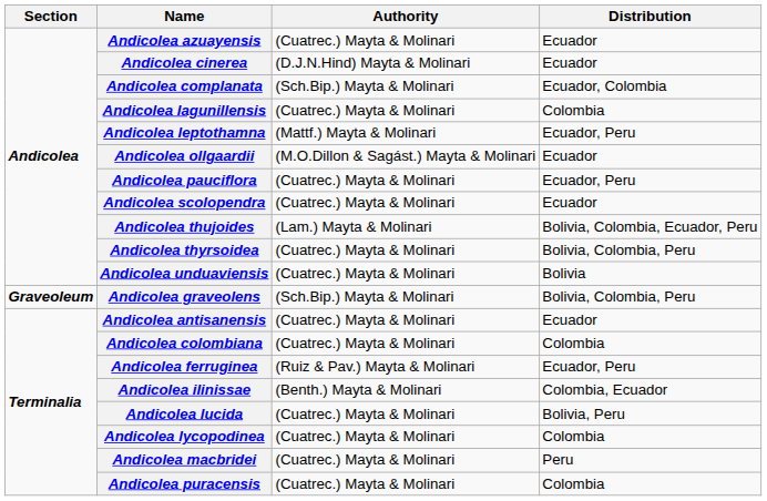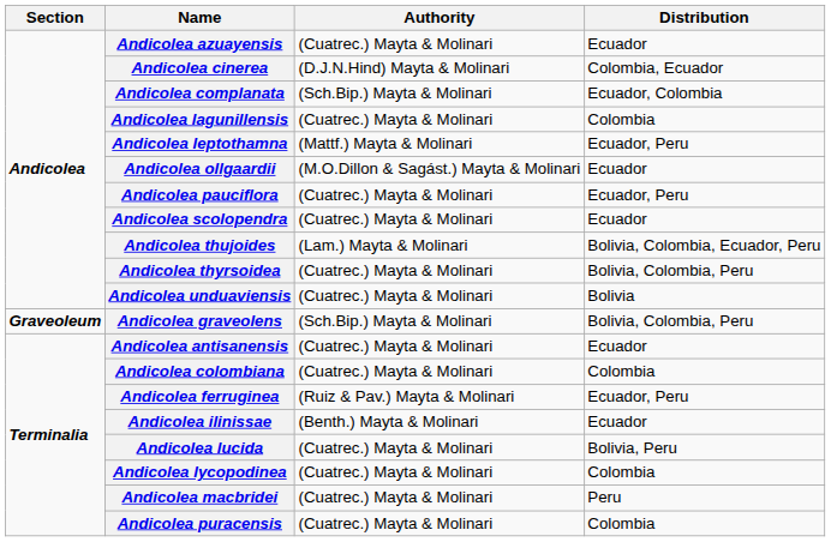 <table class="wikitable sortable">
 <tr>
 <th>Section</th>
 <th>Name</th>
 <th>Authority</th>
 <th>Distribution</th>
 </tr>
 <tr>
 <td rowspan="11"><strong><em>Andicolea</em></strong></td>
 <th><em><a href='#'>Andicolea azuayensis</a></em></th>
 <td>(Cuatrec.) Mayta & Molinari</td>
 <td>Ecuador</td>
 </tr>
 <tr>
 <th><em><a href='#'>Andicolea cinerea</a></em></th>
 <td>(D.J.N.Hind) Mayta & Molinari</td>
-<td>Ecuador</td>
+<td>Colombia, Ecuador</td>
 </tr>
 <tr>
 <th><em><a href='#'>Andicolea complanata</a></em></th>
 <td>(Sch.Bip.) Mayta & Molinari</td>
 <td>Ecuador, Colombia</td>
 </tr>
 <tr>
 <th><em><a href='#'>Andicolea lagunillensis</a></em></th>
 <td>(Cuatrec.) Mayta & Molinari</td>
 <td>Colombia</td>
 </tr>
 <tr>
 <th><em><a href='#'>Andicolea leptothamna</a></em></th>
 <td>(Mattf.) Mayta & Molinari</td>
 <td>Ecuador, Peru</td>
 </tr>
 <tr>
 <th><em><a href='#'>Andicolea ollgaardii</a></em></th>
 <td>(M.O.Dillon & Sagást.) Mayta & Molinari</td>
 <td>Ecuador</td>
 </tr>
 <tr>
 <th><em><a href='#'>Andicolea pauciflora</a></em></th>
 <td>(Cuatrec.) Mayta & Molinari</td>
 <td>Ecuador, Peru</td>
 </tr>
 <tr>
 <th><em><a href='#'>Andicolea scolopendra</a></em></th>
 <td>(Cuatrec.) Mayta & Molinari</td>
 <td>Ecuador</td>
 </tr>
 <tr>
 <th><em><a href='#'>Andicolea thujoides</a></em></th>
 <td>(Lam.) Mayta & Molinari</td>
 <td>Bolivia, Colombia, Ecuador, Peru</td>
 </tr>
 <tr>
 <th><em><a href='#'>Andicolea thyrsoidea</a></em></th>
 <td>(Cuatrec.) Mayta & Molinari</td>
 <td>Bolivia, Colombia, Peru</td>
 </tr>
 <tr>
 <th><em><a href='#'>Andicolea unduaviensis</a></em></th>
 <td>(Cuatrec.) Mayta & Molinari</td>
 <td>Bolivia</td>
 </tr>
 <tr>
 <td><strong><em>Graveoleum</em></strong></td>
 <th><em><a href='#'>Andicolea graveolens</a></em></th>
 <td>(Sch.Bip.) Mayta & Molinari</td>
 <td>Bolivia, Colombia, Peru</td>
 </tr>
 <tr>
 <td rowspan="8"><strong><em>Terminalia</em></strong></td>
 <th><em><a href='#'>Andicolea antisanensis</a></em></th>
 <td>(Cuatrec.) Mayta & Molinari</td>
 <td>Ecuador</td>
 </tr>
 <tr>
 <th><em><a href='#'>Andicolea colombiana</a></em></th>
 <td>(Cuatrec.) Mayta & Molinari</td>
 <td>Colombia</td>
 </tr>
 <tr>
 <th><em><a href='#'>Andicolea ferruginea</a></em></th>
 <td>(Ruiz & Pav.) Mayta & Molinari</td>
 <td>Ecuador, Peru</td>
 </tr>
 <tr>
 <th><em><a href='#'>Andicolea ilinissae</a></em></th>
 <td>(Benth.) Mayta & Molinari</td>
-<td>Colombia, Ecuador</td>
+<td>Ecuador</td>
 </tr>
 <tr>
 <th><em><a href='#'>Andicolea lucida</a></em></th>
 <td>(Cuatrec.) Mayta & Molinari</td>
 <td>Bolivia, Peru</td>
 </tr>
 <tr>
 <th><em><a href='#'>Andicolea lycopodinea</a></em></th>
 <td>(Cuatrec.) Mayta & Molinari</td>
 <td>Colombia</td>
 </tr>
 <tr>
 <th><em><a href='#'>Andicolea macbridei</a></em></th>
 <td>(Cuatrec.) Mayta & Molinari</td>
 <td>Peru</td>
 </tr>
 <tr>
 <th><em><a href='#'>Andicolea puracensis</a></em></th>
 <td>(Cuatrec.) Mayta & Molinari</td>
 <td>Colombia</td>
 </tr>
 </table>
